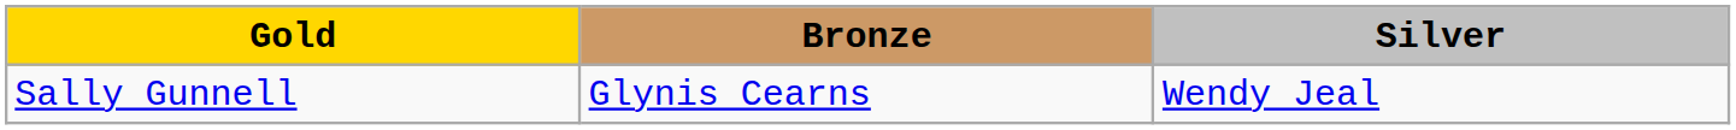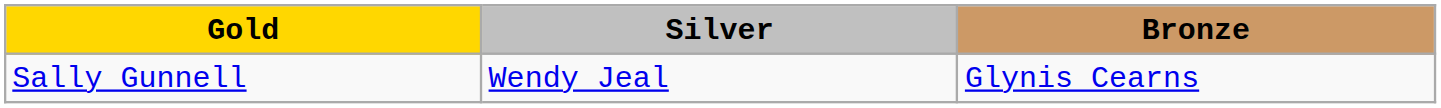 <table class="wikitable" style="text-align:left">
 <tr align="center">
 <td width=200 bgcolor=gold><strong>Gold</strong></td>
+<td width=200 bgcolor=silver><strong>Silver</strong></td>
 <td width=200 bgcolor=CC9966><strong>Bronze</strong></td>
-<td width=200 bgcolor=silver><strong>Silver</strong></td>
 </tr>
 <tr>
 <td><a href='#'>Sally Gunnell</a><br><em></em></td>
+<td><a href='#'>Wendy Jeal</a><br><em></em></td>
 <td><a href='#'>Glynis Cearns</a><br><em></em></td>
-<td><a href='#'>Wendy Jeal</a><br><em></em></td>
 </tr>
 </table>
